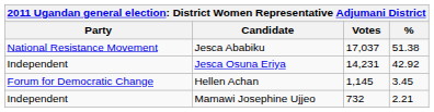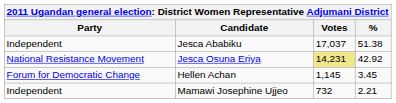 <table class="wikitable">
 <tr>
 <th colspan="4"><a href='#'>2011 Ugandan general election</a>: District Women Representative <a href='#'>Adjumani District</a></th>
 </tr>
 <tr>
 <th>Party</th>
 <th>Candidate</th>
 <th>Votes</th>
 <th>%</th>
 </tr>
 <tr>
-<td><a href='#'>National Resistance Movement</a></td>
+<td>Independent</td>
 <td>Jesca Ababiku</td>
 <td>17,037</td>
 <td>51.38</td>
 </tr>
 <tr>
-<td>Independent</td>
+<td><a href='#'>National Resistance Movement</a></td>
 <td><a href='#'>Jesca Osuna Eriya</a></td>
-<td>14,231</td>
+<td style="background: khaki;">14,231</td>
 <td>42.92</td>
 </tr>
 <tr>
 <td><a href='#'>Forum for Democratic Change</a></td>
 <td>Hellen Achan</td>
 <td>1,145</td>
 <td>3.45</td>
 </tr>
 <tr>
 <td>Independent</td>
 <td>Mamawi Josephine Ujjeo</td>
 <td>732</td>
 <td>2.21</td>
 </tr>
 </table>
